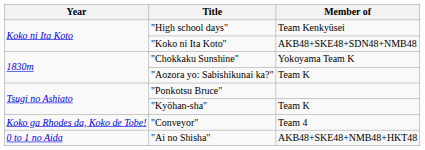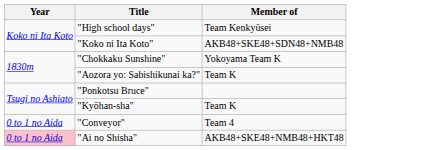 <table class="wikitable">
 <tr>
 <th>Year</th>
 <th>Title</th>
 <th>Member of</th>
 </tr>
 <tr>
 <td rowspan="2"><em><a href='#'>Koko ni Ita Koto</a></em></td>
 <td>"High school days"</td>
 <td>Team Kenkyūsei</td>
 </tr>
 <tr>
 <td>"Koko ni Ita Koto"</td>
 <td>AKB48+SKE48+SDN48+NMB48</td>
 </tr>
 <tr>
 <td rowspan="2"><em><a href='#'>1830m</a></em></td>
 <td>"Chokkaku Sunshine"</td>
 <td>Yokoyama Team K</td>
 </tr>
 <tr>
 <td>"Aozora yo: Sabishikunai ka?"</td>
 <td>Team K</td>
 </tr>
 <tr>
 <td rowspan="2"><em><a href='#'>Tsugi no Ashiato</a></em></td>
 <td>"Ponkotsu Bruce"</td>
 <td></td>
 </tr>
 <tr>
 <td>"Kyōhan-sha"</td>
 <td>Team K</td>
 </tr>
 <tr>
-<td><em><a href='#'>Koko ga Rhodes da, Koko de Tobe!</a></em></td>
+<td><em><a href='#'>0 to 1 no Aida</a></em></td>
 <td>"Conveyor"</td>
 <td>Team 4</td>
 </tr>
 <tr>
-<td><em><a href='#'>0 to 1 no Aida</a></em></td>
+<td style="background: pink;"><em><a href='#'>0 to 1 no Aida</a></em></td>
 <td>"Ai no Shisha"</td>
 <td>AKB48+SKE48+NMB48+HKT48</td>
 </tr>
 </table>
